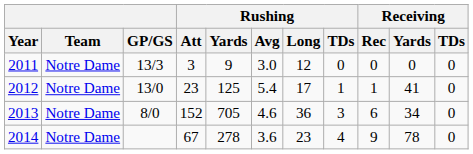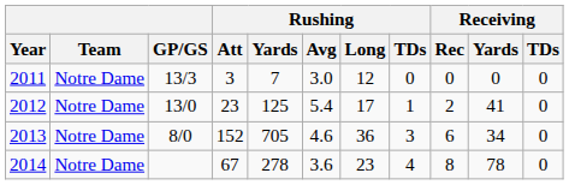 <table class="wikitable" style="text-align:center;">
 <tr>
 <th colspan=3></th>
 <th colspan=5>Rushing</th>
 <th colspan=4>Receiving</th>
 </tr>
 <tr>
 <th>Year</th>
 <th>Team</th>
 <th>GP/GS</th>
 <th>Att</th>
 <th>Yards</th>
 <th>Avg</th>
 <th>Long</th>
 <th>TDs</th>
 <th>Rec</th>
 <th>Yards</th>
 <th>TDs</th>
 </tr>
 <tr>
 <td><a href='#'>2011</a></td>
 <td><a href='#'>Notre Dame</a></td>
 <td>13/3</td>
 <td>3</td>
-<td>9</td>
+<td>7</td>
 <td>3.0</td>
 <td>12</td>
 <td>0</td>
 <td>0</td>
 <td>0</td>
 <td>0</td>
 </tr>
 <tr>
 <td><a href='#'>2012</a></td>
 <td><a href='#'>Notre Dame</a></td>
 <td>13/0</td>
 <td>23</td>
 <td>125</td>
 <td>5.4</td>
 <td>17</td>
 <td>1</td>
-<td>1</td>
+<td>2</td>
 <td>41</td>
 <td>0</td>
 </tr>
 <tr>
 <td><a href='#'>2013</a></td>
 <td><a href='#'>Notre Dame</a></td>
 <td>8/0</td>
 <td>152</td>
 <td>705</td>
 <td>4.6</td>
 <td>36</td>
 <td>3</td>
 <td>6</td>
 <td>34</td>
 <td>0</td>
 </tr>
 <tr>
 <td><a href='#'>2014</a></td>
 <td><a href='#'>Notre Dame</a></td>
 <td></td>
 <td>67</td>
 <td>278</td>
 <td>3.6</td>
 <td>23</td>
 <td>4</td>
-<td>9</td>
+<td>8</td>
 <td>78</td>
 <td>0</td>
 </tr>
 </table>
